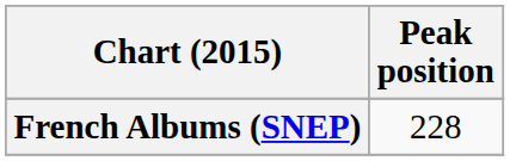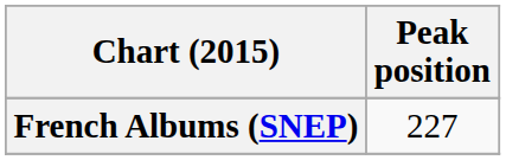 <table class="wikitable sortable plainrowheaders" style="text-align:center">
 <tr>
 <th scope="col">Chart (2015)</th>
 <th scope="col">Peak<br>position</th>
 </tr>
 <tr>
 </tr>
 <tr>
 </tr>
 <tr>
 <th scope="row">French Albums (<a href='#'>SNEP</a>)</th>
-<td>228</td>
+<td>227</td>
 </tr>
 <tr>
 </tr>
 <tr>
 </tr>
 <tr>
 </tr>
 <tr>
 </tr>
 <tr>
 </tr>
 <tr>
 </tr>
 <tr>
 </tr>
 <tr>
 </tr>
 </table>
